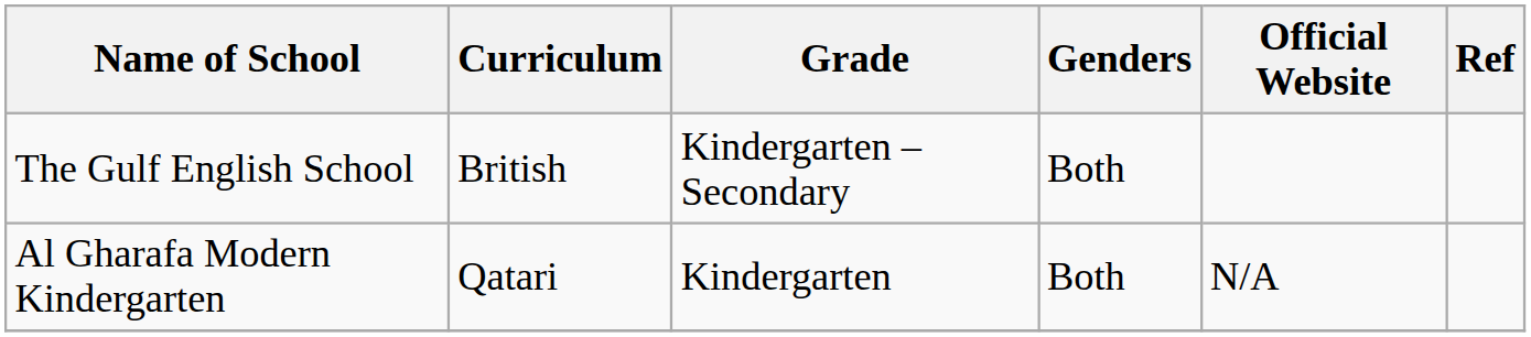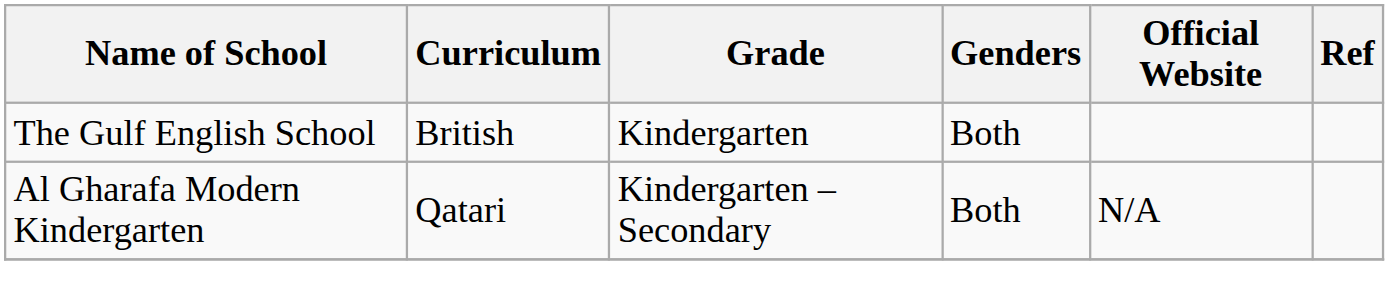 <table class="wikitable">
 <tr>
 <th>Name of School</th>
 <th>Curriculum</th>
 <th>Grade</th>
 <th>Genders</th>
 <th>Official Website</th>
 <th>Ref</th>
 </tr>
 <tr>
 <td>The Gulf English School</td>
 <td>British</td>
-<td>Kindergarten – Secondary</td>
+<td>Kindergarten</td>
 <td>Both</td>
 <td></td>
 <td></td>
 </tr>
 <tr>
 <td>Al Gharafa Modern Kindergarten</td>
 <td>Qatari</td>
-<td>Kindergarten</td>
+<td>Kindergarten – Secondary</td>
 <td>Both</td>
 <td>N/A</td>
 <td></td>
 </tr>
 <tr>
 </tr>
 </table>
